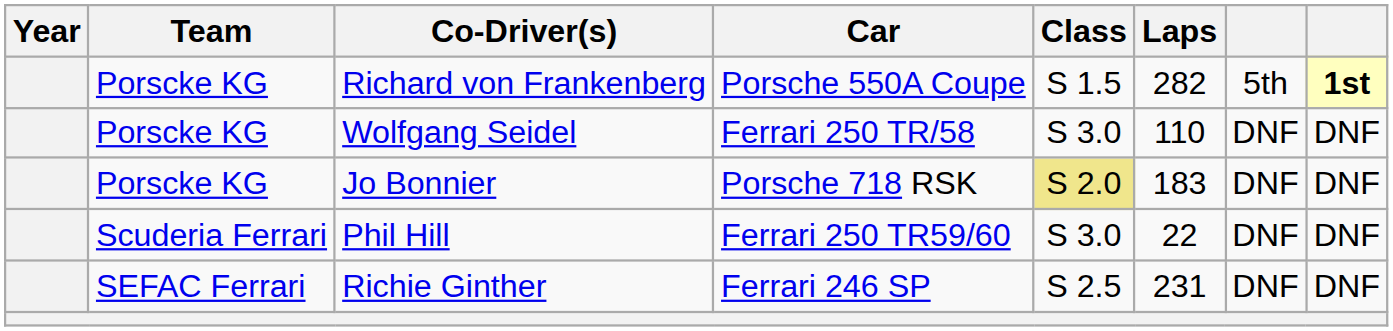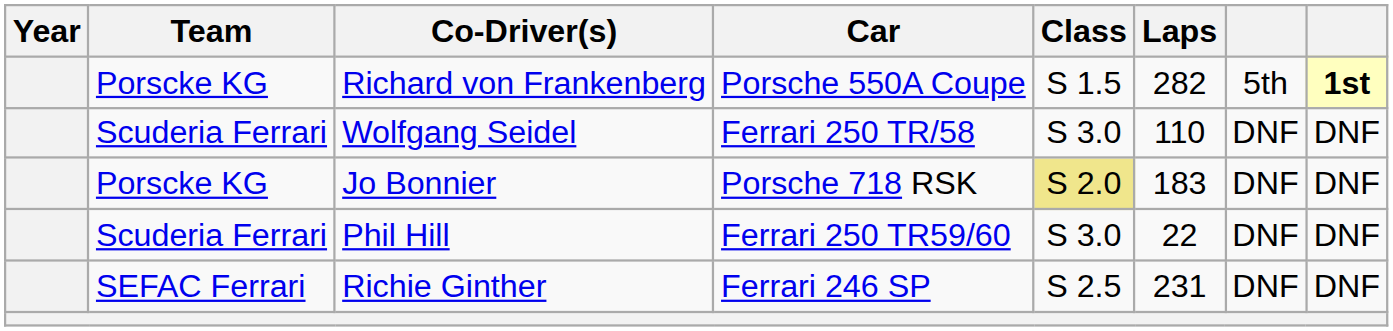 <table class="wikitable" style="text-align:center; font-size:90%">
 <tr>
 <th>Year</th>
 <th>Team</th>
 <th>Co-Driver(s)</th>
 <th>Car</th>
 <th>Class</th>
 <th>Laps</th>
 <th></th>
 <th></th>
 </tr>
 <tr>
 <th></th>
 <td align="left"> <a href='#'>Porscke KG</a></td>
 <td align="left"> <a href='#'>Richard von Frankenberg</a></td>
 <td align="left"><a href='#'>Porsche 550A Coupe</a></td>
 <td>S 1.5</td>
 <td>282</td>
 <td>5th</td>
 <td style="background:#FFFFBF;"><strong>1st</strong></td>
 </tr>
 <tr>
 <th></th>
-<td align="left"> <a href='#'>Porscke KG</a></td>
+<td align="left"> <a href='#'>Scuderia Ferrari</a></td>
 <td align="left"> <a href='#'>Wolfgang Seidel</a></td>
 <td align="left"><a href='#'>Ferrari 250 TR/58</a></td>
 <td>S 3.0</td>
 <td>110</td>
 <td>DNF</td>
 <td>DNF</td>
 </tr>
 <tr>
 <th></th>
 <td align="left"> <a href='#'>Porscke KG</a></td>
 <td align="left"> <a href='#'>Jo Bonnier</a></td>
 <td align="left"><a href='#'>Porsche 718</a> RSK</td>
 <td style="background: khaki;">S 2.0</td>
 <td>183</td>
 <td>DNF</td>
 <td>DNF</td>
 </tr>
 <tr>
 <th></th>
 <td align="left"> <a href='#'>Scuderia Ferrari</a></td>
 <td align="left"> <a href='#'>Phil Hill</a></td>
 <td align="left"><a href='#'>Ferrari 250 TR59/60</a></td>
 <td>S 3.0</td>
 <td>22</td>
 <td>DNF</td>
 <td>DNF</td>
 </tr>
 <tr>
 <th></th>
 <td align="left"> <a href='#'>SEFAC Ferrari</a></td>
 <td align="left"> <a href='#'>Richie Ginther</a></td>
 <td align="left"><a href='#'>Ferrari 246 SP</a></td>
 <td>S 2.5</td>
 <td>231</td>
 <td>DNF</td>
 <td>DNF</td>
 </tr>
 <tr>
 <th colspan="8"></th>
 </tr>
 </table>
